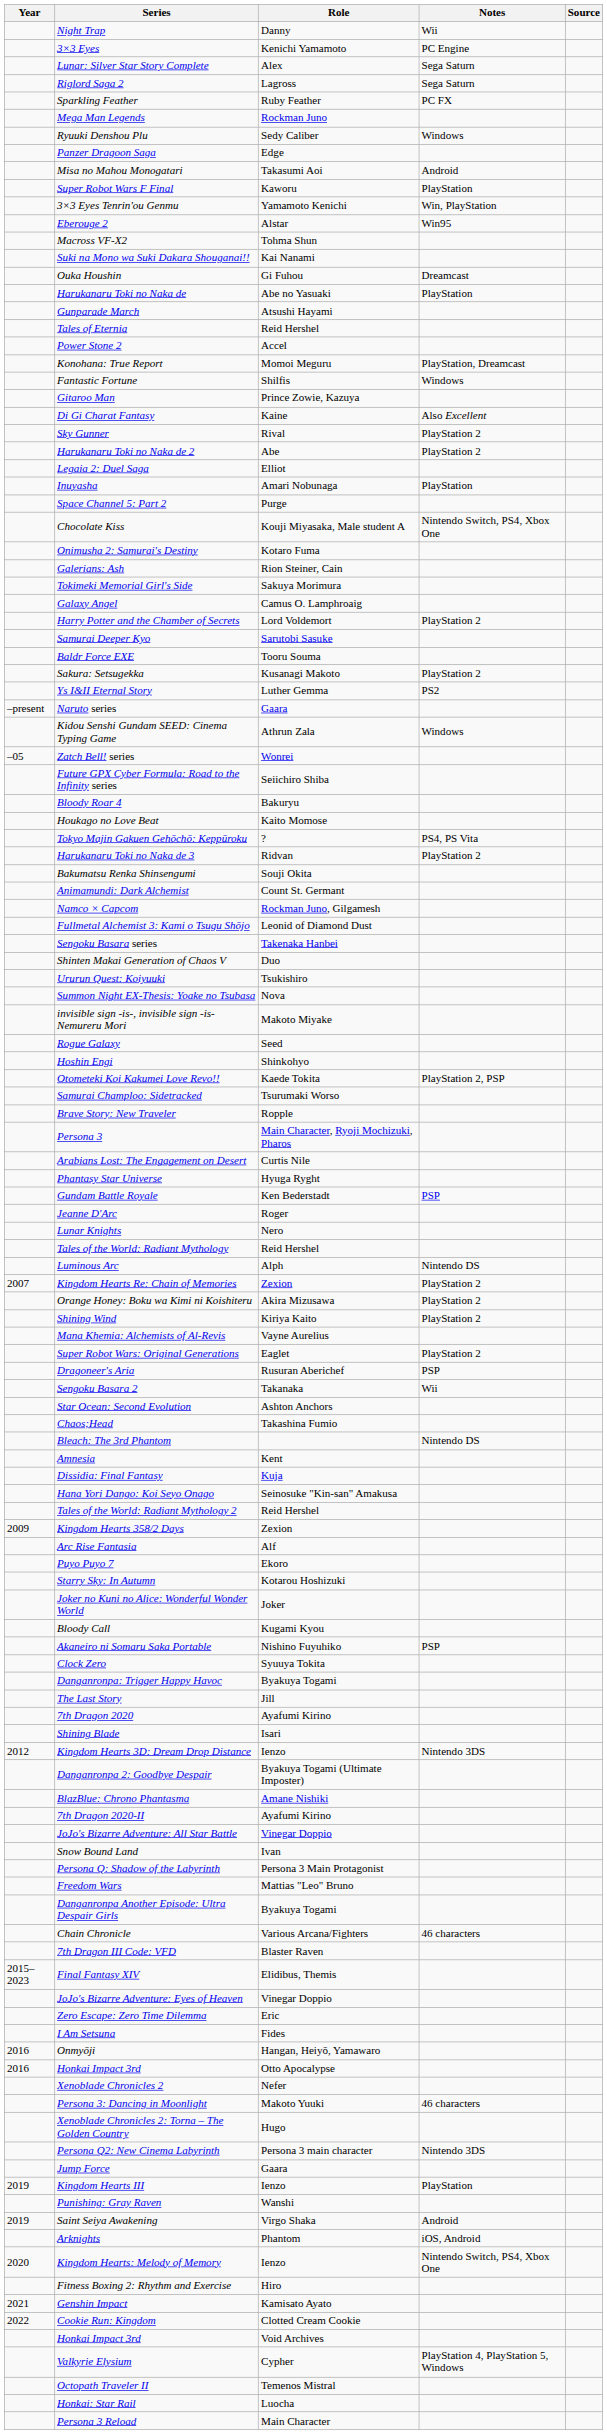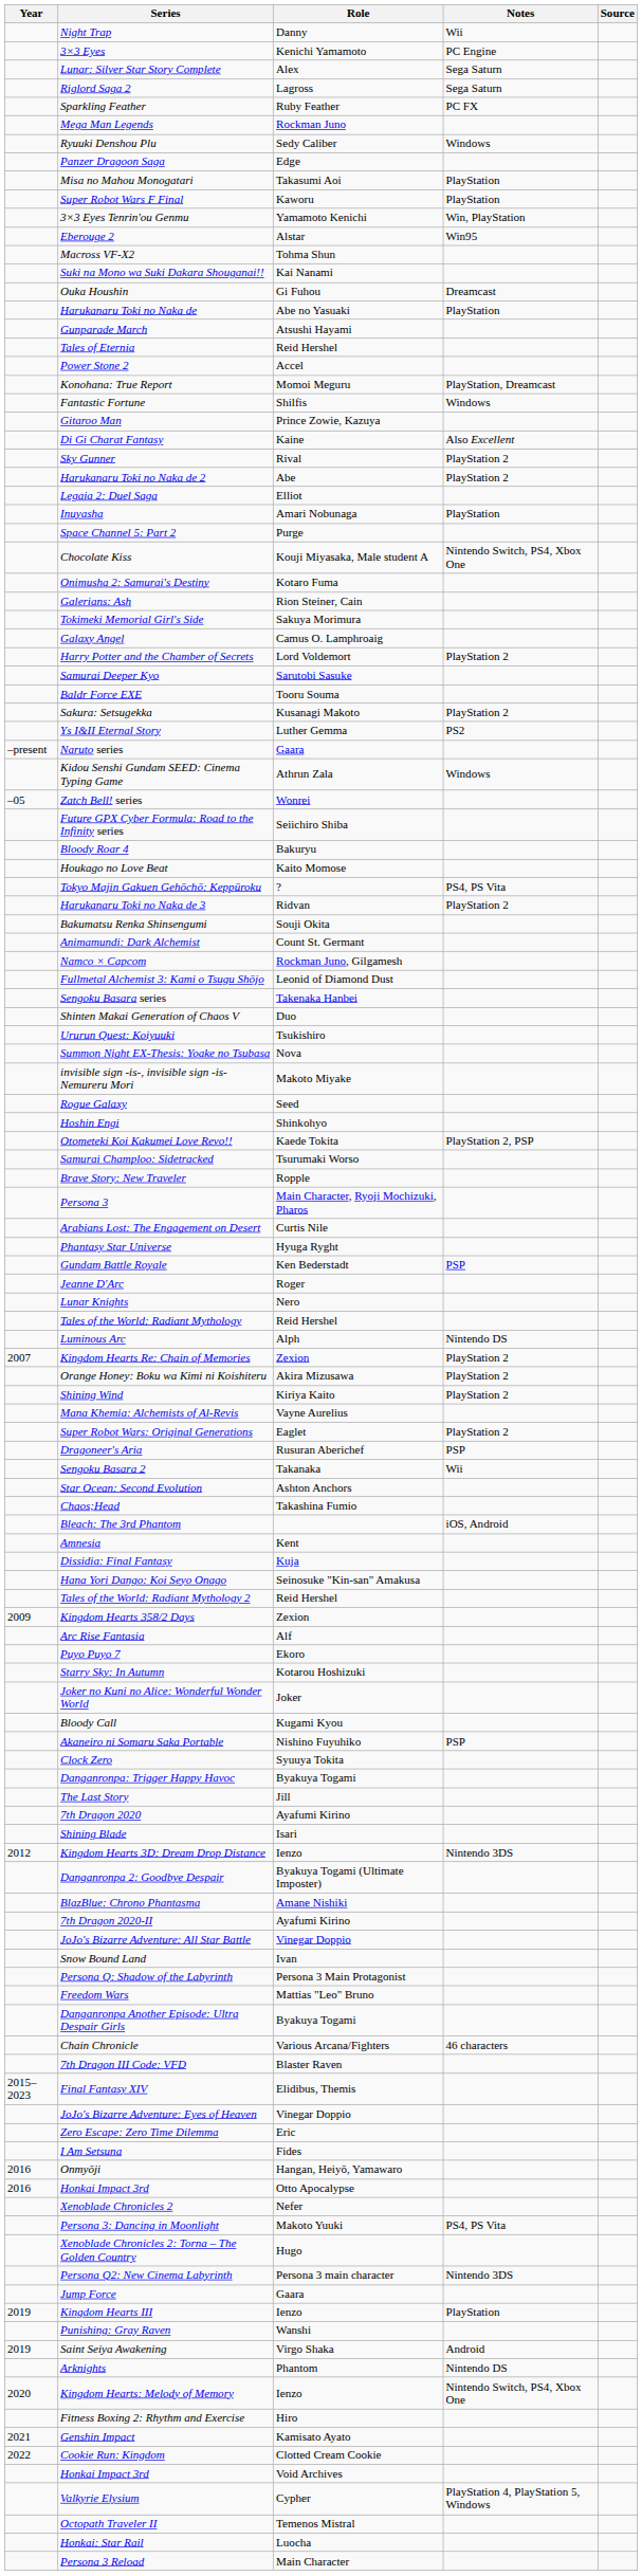 <table class="wikitable sortable plainrowheaders">
 <tr>
 <th>Year</th>
 <th>Series</th>
 <th>Role</th>
 <th class="unsortable">Notes</th>
 <th class="unsortable">Source</th>
 </tr>
 <tr>
 <td></td>
 <td><em><a href='#'>Night Trap</a></em></td>
 <td>Danny</td>
 <td>Wii</td>
 <td></td>
 </tr>
 <tr>
 <td></td>
 <td><em><a href='#'>3×3 Eyes</a></em></td>
 <td>Kenichi Yamamoto</td>
 <td>PC Engine</td>
 <td></td>
 </tr>
 <tr>
 <td></td>
 <td><em><a href='#'>Lunar: Silver Star Story Complete</a></em></td>
 <td>Alex</td>
 <td>Sega Saturn</td>
 <td></td>
 </tr>
 <tr>
 <td></td>
 <td><em><a href='#'>Riglord Saga 2</a></em></td>
 <td>Lagross</td>
 <td>Sega Saturn</td>
 <td></td>
 </tr>
 <tr>
 <td></td>
 <td><em>Sparkling Feather</em></td>
 <td>Ruby Feather</td>
 <td>PC FX</td>
 <td></td>
 </tr>
 <tr>
 <td></td>
 <td><em><a href='#'>Mega Man Legends</a></em></td>
 <td><a href='#'>Rockman Juno</a></td>
 <td></td>
 <td></td>
 </tr>
 <tr>
 <td></td>
 <td><em>Ryuuki Denshou Plu</em></td>
 <td>Sedy Caliber</td>
 <td>Windows</td>
 <td></td>
 </tr>
 <tr>
 <td></td>
 <td><em><a href='#'>Panzer Dragoon Saga</a></em></td>
 <td>Edge</td>
 <td></td>
 <td></td>
 </tr>
 <tr>
 <td></td>
 <td><em>Misa no Mahou Monogatari</em></td>
 <td>Takasumi Aoi</td>
-<td>Android</td>
+<td>PlayStation</td>
 <td></td>
 </tr>
 <tr>
 <td></td>
 <td><em><a href='#'>Super Robot Wars F Final</a></em></td>
 <td>Kaworu</td>
 <td>PlayStation</td>
 <td></td>
 </tr>
 <tr>
 <td></td>
 <td><em>3×3 Eyes Tenrin'ou Genmu</em></td>
 <td>Yamamoto Kenichi</td>
 <td>Win, PlayStation</td>
 <td></td>
 </tr>
 <tr>
 <td></td>
 <td><em><a href='#'>Eberouge 2</a></em></td>
 <td>Alstar</td>
 <td>Win95</td>
 <td></td>
 </tr>
 <tr>
 <td></td>
 <td><em>Macross VF-X2</em></td>
 <td>Tohma Shun</td>
 <td></td>
 <td></td>
 </tr>
 <tr>
 <td></td>
 <td><em><a href='#'>Suki na Mono wa Suki Dakara Shouganai!!</a></em></td>
 <td>Kai Nanami</td>
 <td></td>
 <td></td>
 </tr>
 <tr>
 <td></td>
 <td><em>Ouka Houshin</em></td>
 <td>Gi Fuhou</td>
 <td>Dreamcast</td>
 <td></td>
 </tr>
 <tr>
 <td></td>
 <td><em><a href='#'>Harukanaru Toki no Naka de</a></em></td>
 <td>Abe no Yasuaki</td>
 <td>PlayStation</td>
 <td></td>
 </tr>
 <tr>
 <td></td>
 <td><em><a href='#'>Gunparade March</a></em></td>
 <td>Atsushi Hayami</td>
 <td></td>
 <td></td>
 </tr>
 <tr>
 <td></td>
 <td><em><a href='#'>Tales of Eternia</a></em></td>
 <td>Reid Hershel</td>
 <td></td>
 <td></td>
 </tr>
 <tr>
 <td></td>
 <td><em><a href='#'>Power Stone 2</a></em></td>
 <td>Accel</td>
 <td></td>
 <td></td>
 </tr>
 <tr>
 <td></td>
 <td><em>Konohana: True Report</em></td>
 <td>Momoi Meguru</td>
 <td>PlayStation, Dreamcast</td>
 <td></td>
 </tr>
 <tr>
 <td></td>
 <td><em>Fantastic Fortune</em></td>
 <td>Shilfis</td>
 <td>Windows</td>
 <td></td>
 </tr>
 <tr>
 <td></td>
 <td><em><a href='#'>Gitaroo Man</a></em></td>
 <td>Prince Zowie, Kazuya</td>
 <td></td>
 <td></td>
 </tr>
 <tr>
 <td></td>
 <td><em><a href='#'>Di Gi Charat Fantasy</a></em></td>
 <td>Kaine</td>
 <td>Also <em>Excellent</em></td>
 <td></td>
 </tr>
 <tr>
 <td></td>
 <td><em><a href='#'>Sky Gunner</a></em></td>
 <td>Rival</td>
 <td>PlayStation 2</td>
 <td></td>
 </tr>
 <tr>
 <td></td>
 <td><em><a href='#'>Harukanaru Toki no Naka de 2</a></em></td>
 <td>Abe</td>
 <td>PlayStation 2</td>
 <td></td>
 </tr>
 <tr>
 <td></td>
 <td><em><a href='#'>Legaia 2: Duel Saga</a></em></td>
 <td>Elliot</td>
 <td></td>
 <td></td>
 </tr>
 <tr>
 <td></td>
 <td><em><a href='#'>Inuyasha</a></em></td>
 <td>Amari Nobunaga</td>
 <td>PlayStation</td>
 <td></td>
 </tr>
 <tr>
 <td></td>
 <td><em><a href='#'>Space Channel 5: Part 2</a></em></td>
 <td>Purge</td>
 <td></td>
 <td></td>
 </tr>
 <tr>
 <td></td>
 <td><em>Chocolate Kiss</em></td>
 <td>Kouji Miyasaka, Male student A</td>
 <td>Nintendo Switch, PS4, Xbox One</td>
 <td></td>
 </tr>
 <tr>
 <td></td>
 <td><em><a href='#'>Onimusha 2: Samurai's Destiny</a></em></td>
 <td>Kotaro Fuma</td>
 <td></td>
 <td></td>
 </tr>
 <tr>
 <td></td>
 <td><em><a href='#'>Galerians: Ash</a></em></td>
 <td>Rion Steiner, Cain</td>
 <td></td>
 <td></td>
 </tr>
 <tr>
 <td></td>
 <td><em><a href='#'>Tokimeki Memorial Girl's Side</a></em></td>
 <td>Sakuya Morimura</td>
 <td></td>
 <td></td>
 </tr>
 <tr>
 <td></td>
 <td><em><a href='#'>Galaxy Angel</a></em></td>
 <td>Camus O. Lamphroaig</td>
 <td></td>
 <td></td>
 </tr>
 <tr>
 <td></td>
 <td><em><a href='#'>Harry Potter and the Chamber of Secrets</a></em></td>
 <td>Lord Voldemort</td>
 <td>PlayStation 2</td>
 <td></td>
 </tr>
 <tr>
 <td></td>
 <td><em><a href='#'>Samurai Deeper Kyo</a></em></td>
 <td><a href='#'>Sarutobi Sasuke</a></td>
 <td></td>
 <td></td>
 </tr>
 <tr>
 <td></td>
 <td><em><a href='#'>Baldr Force EXE</a></em></td>
 <td>Tooru Souma</td>
 <td></td>
 <td></td>
 </tr>
 <tr>
 <td></td>
 <td><em>Sakura: Setsugekka</em></td>
 <td>Kusanagi Makoto</td>
 <td>PlayStation 2</td>
 <td></td>
 </tr>
 <tr>
 <td></td>
 <td><em><a href='#'>Ys I&II Eternal Story</a></em></td>
 <td>Luther Gemma</td>
 <td>PS2</td>
 <td></td>
 </tr>
 <tr>
 <td>–present</td>
 <td><em><a href='#'>Naruto</a></em> series</td>
 <td><a href='#'>Gaara</a></td>
 <td></td>
 <td></td>
 </tr>
 <tr>
 <td></td>
 <td><em>Kidou Senshi Gundam SEED: Cinema Typing Game</em></td>
 <td>Athrun Zala</td>
 <td>Windows</td>
 <td></td>
 </tr>
 <tr>
 <td>–05</td>
 <td><em><a href='#'>Zatch Bell!</a></em> series</td>
 <td><a href='#'>Wonrei</a></td>
 <td></td>
 <td></td>
 </tr>
 <tr>
 <td></td>
 <td><em><a href='#'>Future GPX Cyber Formula: Road to the Infinity</a></em> series</td>
 <td>Seiichiro Shiba</td>
 <td></td>
 <td></td>
 </tr>
 <tr>
 <td></td>
 <td><em><a href='#'>Bloody Roar 4</a></em></td>
 <td>Bakuryu</td>
 <td></td>
 <td></td>
 </tr>
 <tr>
 <td></td>
 <td><em>Houkago no Love Beat</em></td>
 <td>Kaito Momose</td>
 <td></td>
 <td></td>
 </tr>
 <tr>
 <td></td>
 <td><em><a href='#'>Tokyo Majin Gakuen Gehōchō: Keppūroku</a></em></td>
 <td>?</td>
 <td>PS4, PS Vita</td>
 <td></td>
 </tr>
 <tr>
 <td></td>
 <td><em><a href='#'>Harukanaru Toki no Naka de 3</a></em></td>
 <td>Ridvan</td>
 <td>PlayStation 2</td>
 <td></td>
 </tr>
 <tr>
 <td></td>
 <td><em>Bakumatsu Renka Shinsengumi</em></td>
 <td>Souji Okita</td>
 <td></td>
 <td></td>
 </tr>
 <tr>
 <td></td>
 <td><em><a href='#'>Animamundi: Dark Alchemist</a></em></td>
 <td>Count St. Germant</td>
 <td></td>
 <td></td>
 </tr>
 <tr>
 <td></td>
 <td><em><a href='#'>Namco × Capcom</a></em></td>
 <td><a href='#'>Rockman Juno</a>, Gilgamesh</td>
 <td></td>
 <td></td>
 </tr>
 <tr>
 <td></td>
 <td><em><a href='#'>Fullmetal Alchemist 3: Kami o Tsugu Shōjo</a></em></td>
 <td>Leonid of Diamond Dust</td>
 <td></td>
 <td></td>
 </tr>
 <tr>
 <td></td>
 <td><em><a href='#'>Sengoku Basara</a></em> series</td>
 <td><a href='#'>Takenaka Hanbei</a></td>
 <td></td>
 <td></td>
 </tr>
 <tr>
 <td></td>
 <td><em>Shinten Makai Generation of Chaos V</em></td>
 <td>Duo</td>
 <td></td>
 <td></td>
 </tr>
 <tr>
 <td></td>
 <td><em><a href='#'>Ururun Quest: Koiyuuki</a></em></td>
 <td>Tsukishiro</td>
 <td></td>
 <td></td>
 </tr>
 <tr>
 <td></td>
 <td><em><a href='#'>Summon Night EX-Thesis: Yoake no Tsubasa</a></em></td>
 <td>Nova</td>
 <td></td>
 <td></td>
 </tr>
 <tr>
 <td></td>
 <td><em>invisible sign -is-</em>, <em>invisible sign -is- Nemureru Mori</em></td>
 <td>Makoto Miyake</td>
 <td></td>
 <td></td>
 </tr>
 <tr>
 <td></td>
 <td><em><a href='#'>Rogue Galaxy</a></em></td>
 <td>Seed</td>
 <td></td>
 <td></td>
 </tr>
 <tr>
 <td></td>
 <td><em><a href='#'>Hoshin Engi</a></em></td>
 <td>Shinkohyo</td>
 <td></td>
 <td></td>
 </tr>
 <tr>
 <td></td>
 <td><em><a href='#'>Otometeki Koi Kakumei Love Revo!!</a></em></td>
 <td>Kaede Tokita</td>
 <td>PlayStation 2, PSP</td>
 <td></td>
 </tr>
 <tr>
 <td></td>
 <td><em><a href='#'>Samurai Champloo: Sidetracked</a></em></td>
 <td>Tsurumaki Worso</td>
 <td></td>
 <td></td>
 </tr>
 <tr>
 <td></td>
 <td><em><a href='#'>Brave Story: New Traveler</a></em></td>
 <td>Ropple</td>
 <td></td>
 <td></td>
 </tr>
 <tr>
 <td></td>
 <td><em><a href='#'>Persona 3</a></em></td>
 <td><a href='#'>Main Character</a>, <a href='#'>Ryoji Mochizuki</a>, <a href='#'>Pharos</a></td>
 <td></td>
 <td></td>
 </tr>
 <tr>
 <td></td>
 <td><em><a href='#'>Arabians Lost: The Engagement on Desert</a></em></td>
 <td>Curtis Nile</td>
 <td></td>
 <td></td>
 </tr>
 <tr>
 <td></td>
 <td><em><a href='#'>Phantasy Star Universe</a></em></td>
 <td>Hyuga Ryght</td>
 <td></td>
 <td></td>
 </tr>
 <tr>
 <td></td>
 <td><em><a href='#'>Gundam Battle Royale</a></em></td>
 <td>Ken Bederstadt</td>
 <td><a href='#'>PSP</a></td>
 <td></td>
 </tr>
 <tr>
 <td></td>
 <td><em><a href='#'>Jeanne D'Arc</a></em></td>
 <td>Roger</td>
 <td></td>
 <td></td>
 </tr>
 <tr>
 <td></td>
 <td><em><a href='#'>Lunar Knights</a></em></td>
 <td>Nero</td>
 <td></td>
 <td></td>
 </tr>
 <tr>
 <td></td>
 <td><em><a href='#'>Tales of the World: Radiant Mythology</a></em></td>
 <td>Reid Hershel</td>
 <td></td>
 <td></td>
 </tr>
 <tr>
 <td></td>
 <td><em><a href='#'>Luminous Arc</a></em></td>
 <td>Alph</td>
 <td>Nintendo DS</td>
 <td></td>
 </tr>
 <tr>
 <td>2007</td>
 <td><em><a href='#'>Kingdom Hearts Re: Chain of Memories</a></em></td>
 <td><a href='#'>Zexion</a></td>
 <td>PlayStation 2</td>
 <td></td>
 </tr>
 <tr>
 <td></td>
 <td><em>Orange Honey: Boku wa Kimi ni Koishiteru</em></td>
 <td>Akira Mizusawa</td>
 <td>PlayStation 2</td>
 <td></td>
 </tr>
 <tr>
 <td></td>
 <td><em><a href='#'>Shining Wind</a></em></td>
 <td>Kiriya Kaito</td>
 <td>PlayStation 2</td>
 <td></td>
 </tr>
 <tr>
 <td></td>
 <td><em><a href='#'>Mana Khemia: Alchemists of Al-Revis</a></em></td>
 <td>Vayne Aurelius</td>
 <td></td>
 <td></td>
 </tr>
 <tr>
 <td></td>
 <td><em><a href='#'>Super Robot Wars: Original Generations</a></em></td>
 <td>Eaglet</td>
 <td>PlayStation 2</td>
 <td></td>
 </tr>
 <tr>
 <td></td>
 <td><em><a href='#'>Dragoneer's Aria</a></em></td>
 <td>Rusuran Aberichef</td>
 <td>PSP</td>
 <td></td>
 </tr>
 <tr>
 <td></td>
 <td><em><a href='#'>Sengoku Basara 2</a></em></td>
 <td>Takanaka</td>
 <td>Wii</td>
 <td></td>
 </tr>
 <tr>
 <td></td>
 <td><em><a href='#'>Star Ocean: Second Evolution</a></em></td>
 <td>Ashton Anchors</td>
 <td></td>
 <td></td>
 </tr>
 <tr>
 <td></td>
 <td><em><a href='#'>Chaos;Head</a></em></td>
 <td>Takashina Fumio</td>
 <td></td>
 <td></td>
 </tr>
 <tr>
 <td></td>
 <td><em><a href='#'>Bleach: The 3rd Phantom</a></em></td>
 <td></td>
-<td>Nintendo DS</td>
+<td>iOS, Android</td>
 <td></td>
 </tr>
 <tr>
 <td></td>
 <td><em><a href='#'>Amnesia</a></em></td>
 <td>Kent</td>
 <td></td>
 <td></td>
 </tr>
 <tr>
 <td></td>
 <td><em><a href='#'>Dissidia: Final Fantasy</a></em></td>
 <td><a href='#'>Kuja</a></td>
 <td></td>
 <td></td>
 </tr>
 <tr>
 <td></td>
 <td><em><a href='#'>Hana Yori Dango: Koi Seyo Onago</a></em></td>
 <td>Seinosuke "Kin-san" Amakusa</td>
 <td></td>
 <td></td>
 </tr>
 <tr>
 <td></td>
 <td><em><a href='#'>Tales of the World: Radiant Mythology 2</a></em></td>
 <td>Reid Hershel</td>
 <td></td>
 <td></td>
 </tr>
 <tr>
 <td>2009</td>
 <td><em><a href='#'>Kingdom Hearts 358/2 Days</a></em></td>
 <td>Zexion</td>
 <td></td>
 <td></td>
 </tr>
 <tr>
 <td></td>
 <td><em><a href='#'>Arc Rise Fantasia</a></em></td>
 <td>Alf</td>
 <td></td>
 <td></td>
 </tr>
 <tr>
 <td></td>
 <td><em><a href='#'>Puyo Puyo 7</a></em></td>
 <td>Ekoro</td>
 <td></td>
 <td></td>
 </tr>
 <tr>
 <td></td>
 <td><em><a href='#'>Starry Sky: In Autumn</a></em></td>
 <td>Kotarou Hoshizuki</td>
 <td></td>
 <td></td>
 </tr>
 <tr>
 <td></td>
 <td><em><a href='#'>Joker no Kuni no Alice: Wonderful Wonder World</a></em></td>
 <td>Joker</td>
 <td></td>
 <td></td>
 </tr>
 <tr>
 <td></td>
 <td><em>Bloody Call</em></td>
 <td>Kugami Kyou</td>
 <td></td>
 <td></td>
 </tr>
 <tr>
 <td></td>
 <td><em><a href='#'>Akaneiro ni Somaru Saka Portable</a></em></td>
 <td>Nishino Fuyuhiko</td>
 <td>PSP</td>
 <td></td>
 </tr>
 <tr>
 <td></td>
 <td><em><a href='#'>Clock Zero</a></em></td>
 <td>Syuuya Tokita</td>
 <td></td>
 <td></td>
 </tr>
 <tr>
 <td></td>
 <td><em><a href='#'>Danganronpa: Trigger Happy Havoc</a></em></td>
 <td>Byakuya Togami</td>
 <td></td>
 <td></td>
 </tr>
 <tr>
 <td></td>
 <td><em><a href='#'>The Last Story</a></em></td>
 <td>Jill</td>
 <td></td>
 <td></td>
 </tr>
 <tr>
 <td></td>
 <td><em><a href='#'>7th Dragon 2020</a></em></td>
 <td>Ayafumi Kirino</td>
 <td></td>
 <td></td>
 </tr>
 <tr>
 <td></td>
 <td><em><a href='#'>Shining Blade</a></em></td>
 <td>Isari</td>
 <td></td>
 <td></td>
 </tr>
 <tr>
 <td>2012</td>
 <td><em><a href='#'>Kingdom Hearts 3D: Dream Drop Distance</a></em></td>
 <td>Ienzo</td>
 <td>Nintendo 3DS</td>
 <td></td>
 </tr>
 <tr>
 <td></td>
 <td><em><a href='#'>Danganronpa 2: Goodbye Despair</a></em></td>
 <td>Byakuya Togami (Ultimate Imposter)</td>
 <td></td>
 <td></td>
 </tr>
 <tr>
 <td></td>
 <td><em><a href='#'>BlazBlue: Chrono Phantasma</a></em></td>
 <td><a href='#'>Amane Nishiki</a></td>
 <td></td>
 <td></td>
 </tr>
 <tr>
 <td></td>
 <td><em><a href='#'>7th Dragon 2020-II</a></em></td>
 <td>Ayafumi Kirino</td>
 <td></td>
 <td></td>
 </tr>
 <tr>
 <td></td>
 <td><em><a href='#'>JoJo's Bizarre Adventure: All Star Battle</a></em></td>
 <td><a href='#'>Vinegar Doppio</a></td>
 <td></td>
 <td></td>
 </tr>
 <tr>
 <td></td>
 <td><em>Snow Bound Land</em></td>
 <td>Ivan</td>
 <td></td>
 <td></td>
 </tr>
 <tr>
 <td></td>
 <td><em><a href='#'>Persona Q: Shadow of the Labyrinth</a></em></td>
 <td>Persona 3 Main Protagonist</td>
 <td></td>
 <td></td>
 </tr>
 <tr>
 <td></td>
 <td><em><a href='#'>Freedom Wars</a></em></td>
 <td>Mattias "Leo" Bruno</td>
 <td></td>
 <td></td>
 </tr>
 <tr>
 <td></td>
 <td><em><a href='#'>Danganronpa Another Episode: Ultra Despair Girls</a></em></td>
 <td>Byakuya Togami</td>
 <td></td>
 <td></td>
 </tr>
 <tr>
 <td></td>
 <td><em>Chain Chronicle</em></td>
 <td>Various Arcana/Fighters</td>
 <td>46 characters</td>
 <td></td>
 </tr>
 <tr>
 <td></td>
 <td><em><a href='#'>7th Dragon III Code: VFD</a></em></td>
 <td>Blaster Raven</td>
 <td></td>
 <td></td>
 </tr>
 <tr>
 <td>2015–2023</td>
 <td><em><a href='#'>Final Fantasy XIV</a></em></td>
 <td>Elidibus, Themis</td>
 <td></td>
 <td></td>
 </tr>
 <tr>
 <td></td>
 <td><em><a href='#'>JoJo's Bizarre Adventure: Eyes of Heaven</a></em></td>
 <td>Vinegar Doppio</td>
 <td></td>
 <td></td>
 </tr>
 <tr>
 <td></td>
 <td><em><a href='#'>Zero Escape: Zero Time Dilemma</a></em></td>
 <td>Eric</td>
 <td></td>
 <td></td>
 </tr>
 <tr>
 <td></td>
 <td><em><a href='#'>I Am Setsuna</a></em></td>
 <td>Fides</td>
 <td></td>
 <td></td>
 </tr>
 <tr>
 <td>2016</td>
 <td><em>Onmyōji</em></td>
 <td>Hangan, Heiyō, Yamawaro</td>
 <td></td>
 <td></td>
 </tr>
 <tr>
 <td>2016</td>
 <td><em><a href='#'>Honkai Impact 3rd</a></em></td>
 <td>Otto Apocalypse</td>
 <td></td>
 <td></td>
 </tr>
 <tr>
 <td></td>
 <td><em><a href='#'>Xenoblade Chronicles 2</a></em></td>
 <td>Nefer</td>
 <td></td>
 <td></td>
 </tr>
 <tr>
 <td></td>
 <td><em><a href='#'>Persona 3: Dancing in Moonlight</a></em></td>
 <td>Makoto Yuuki</td>
-<td>46 characters</td>
+<td>PS4, PS Vita</td>
 <td></td>
 </tr>
 <tr>
 <td></td>
 <td><em><a href='#'>Xenoblade Chronicles 2: Torna – The Golden Country</a></em></td>
 <td>Hugo</td>
 <td></td>
 <td></td>
 </tr>
 <tr>
 <td></td>
 <td><em><a href='#'>Persona Q2: New Cinema Labyrinth</a></em></td>
 <td>Persona 3 main character</td>
 <td>Nintendo 3DS</td>
 <td></td>
 </tr>
 <tr>
 <td></td>
 <td><em><a href='#'>Jump Force</a></em></td>
 <td>Gaara</td>
 <td></td>
 <td></td>
 </tr>
 <tr>
 <td>2019</td>
 <td><em><a href='#'>Kingdom Hearts III</a></em></td>
 <td>Ienzo</td>
 <td>PlayStation</td>
 <td></td>
 </tr>
 <tr>
 <td></td>
 <td><em><a href='#'>Punishing: Gray Raven</a></em></td>
 <td>Wanshi</td>
 <td></td>
 <td></td>
 </tr>
 <tr>
 <td>2019</td>
 <td><em>Saint Seiya Awakening</em></td>
 <td>Virgo Shaka</td>
 <td>Android</td>
 <td></td>
 </tr>
 <tr>
 <td></td>
 <td><em><a href='#'>Arknights</a></em></td>
 <td>Phantom</td>
-<td>iOS, Android</td>
+<td>Nintendo DS</td>
 <td></td>
 </tr>
 <tr>
 <td>2020</td>
 <td><em><a href='#'>Kingdom Hearts: Melody of Memory</a></em></td>
 <td>Ienzo</td>
 <td>Nintendo Switch, PS4, Xbox One</td>
 <td></td>
 </tr>
 <tr>
 <td></td>
 <td><em>Fitness Boxing 2: Rhythm and Exercise</em></td>
 <td>Hiro</td>
 <td></td>
 <td></td>
 </tr>
 <tr>
 <td>2021</td>
 <td><em><a href='#'>Genshin Impact</a></em></td>
 <td>Kamisato Ayato</td>
 <td></td>
 <td></td>
 </tr>
 <tr>
 <td>2022</td>
 <td><em><a href='#'>Cookie Run: Kingdom</a></em></td>
 <td>Clotted Cream Cookie</td>
 <td></td>
 <td></td>
 </tr>
 <tr>
 <td></td>
 <td><em><a href='#'>Honkai Impact 3rd</a></em></td>
 <td>Void Archives</td>
 <td></td>
 </tr>
 <tr>
 <td></td>
 <td><em><a href='#'>Valkyrie Elysium</a></em></td>
 <td>Cypher</td>
 <td>PlayStation 4, PlayStation 5, Windows</td>
 <td></td>
 </tr>
 <tr>
 <td></td>
 <td><em><a href='#'>Octopath Traveler II</a></em></td>
 <td>Temenos Mistral</td>
 <td></td>
 <td></td>
 </tr>
 <tr>
 <td></td>
 <td><em><a href='#'>Honkai: Star Rail</a></em></td>
 <td>Luocha</td>
 <td></td>
 <td></td>
 </tr>
 <tr>
 <td></td>
 <td><em><a href='#'>Persona 3 Reload</a></em></td>
 <td>Main Character</td>
 <td></td>
 <td></td>
 </tr>
 </table>
